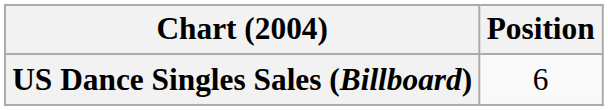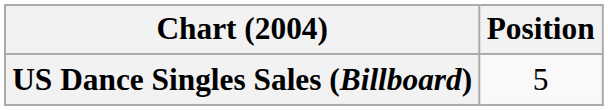 <table class="wikitable plainrowheaders" style="text-align:center">
 <tr>
 <th>Chart (2004)</th>
 <th>Position</th>
 </tr>
 <tr>
 <th scope="row">US Dance Singles Sales (<em>Billboard</em>)</th>
-<td>6</td>
+<td>5</td>
 </tr>
 </table>
